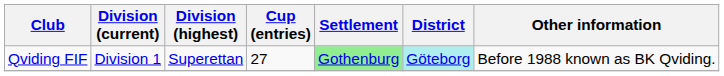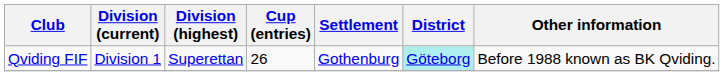 <table class="wikitable" style="text-align:left">
 <tr>
 <th style= width="180px"><a href='#'>Club</a></th>
 <th style= width="80px"><a href='#'>Division</a><br> (current)</th>
 <th style= width="80px"><a href='#'>Division</a><br> (highest)</th>
 <th style= width="60px"><a href='#'>Cup</a><br> (entries)</th>
 <th style= width="110px"><a href='#'>Settlement</a></th>
 <th style= width="110px"><a href='#'>District</a></th>
 <th style= width="230px">Other information</th>
 </tr>
 <tr>
 <td><a href='#'>Qviding FIF</a></td>
 <td><a href='#'>Division 1</a></td>
 <td><a href='#'>Superettan</a></td>
-<td>27</td>
-<td style="background: lightgreen;"><a href='#'>Gothenburg</a></td>
+<td>26</td>
+<td><a href='#'>Gothenburg</a></td>
 <td style="background: paleturquoise;"><a href='#'>Göteborg</a></td>
 <td>Before 1988 known as BK Qviding.</td>
 </tr>
 <tr>
 </tr>
 </table>
